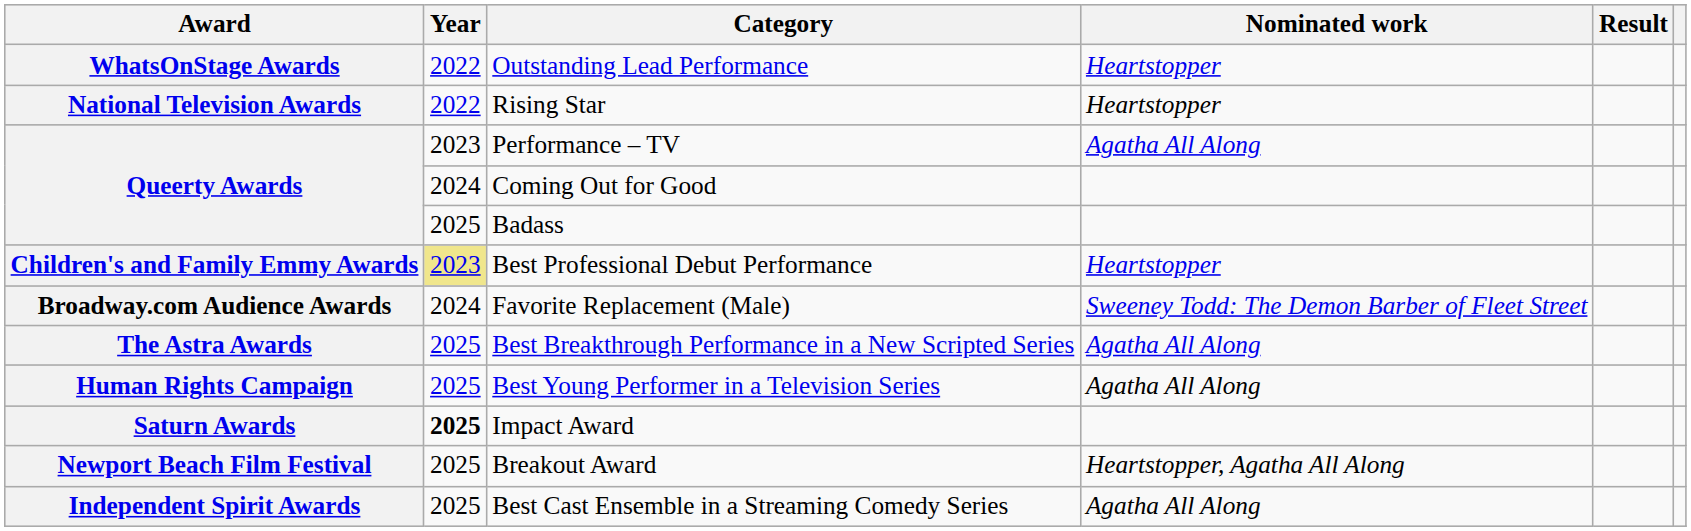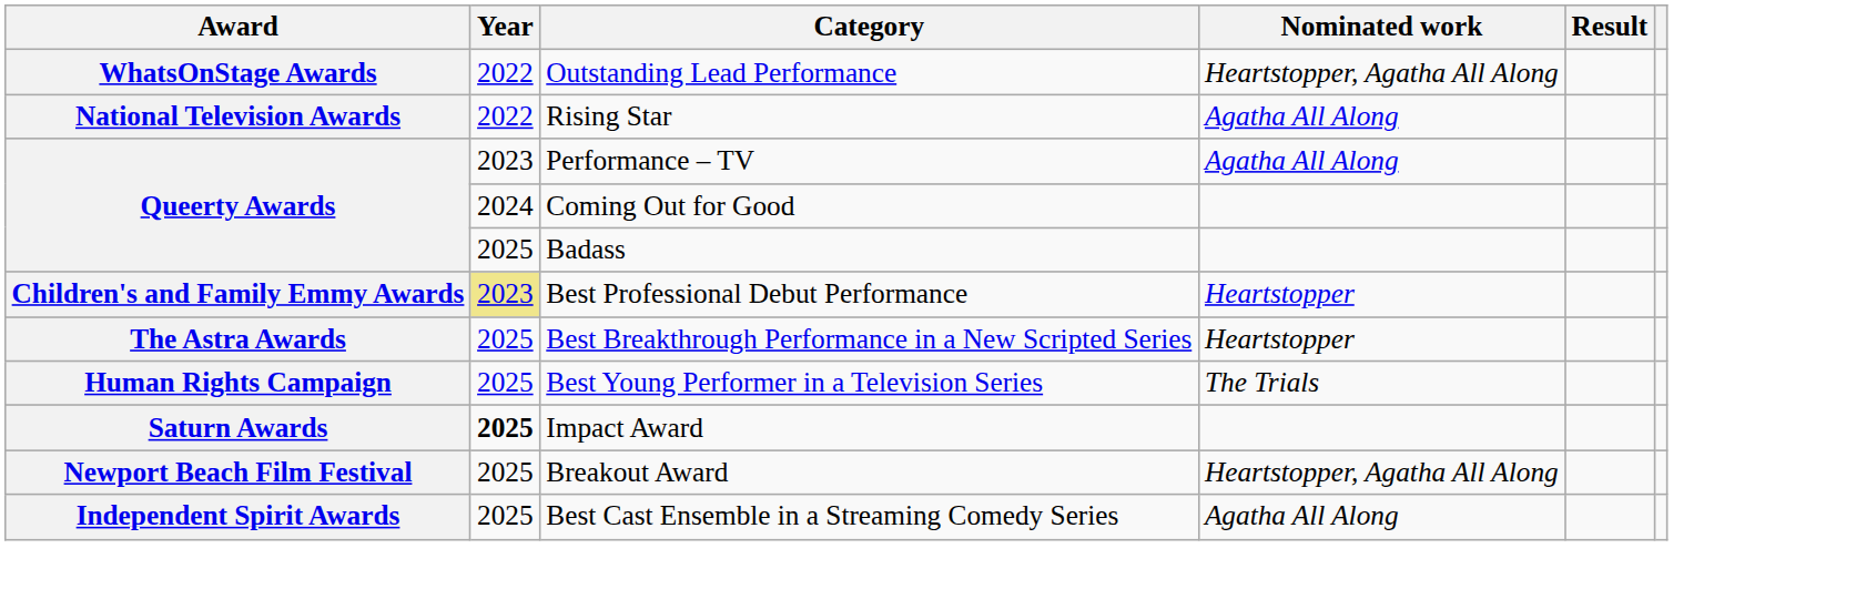 <table class="wikitable plainrowheaders sortable">
 <tr>
 <th scope="col">Award</th>
 <th scope="col">Year</th>
 <th scope="col">Category</th>
 <th scope="col">Nominated work</th>
 <th scope="col">Result</th>
 <th scope="col" class="unsortable"></th>
 </tr>
 <tr>
 <th scope="row"><a href='#'>WhatsOnStage Awards</a></th>
 <td><a href='#'>2022</a></td>
 <td><a href='#'>Outstanding Lead Performance</a></td>
-<td><em><a href='#'>Heartstopper</a></em></td>
+<td><em>Heartstopper, Agatha All Along</em></td>
 <td></td>
 <td style="text-align:center"></td>
 </tr>
 <tr>
 <th scope="row"><a href='#'>National Television Awards</a></th>
 <td><a href='#'>2022</a></td>
 <td>Rising Star</td>
-<td><em>Heartstopper</em></td>
+<td><em><a href='#'>Agatha All Along</a></em></td>
 <td></td>
 <td style="text-align:center"></td>
 </tr>
 <tr>
 <th rowspan="3" scope="row"><a href='#'>Queerty Awards</a></th>
 <td>2023</td>
 <td>Performance – TV</td>
 <td><em><a href='#'>Agatha All Along</a></em></td>
 <td></td>
 <td style="text-align:center"></td>
 </tr>
 <tr>
 <td>2024</td>
 <td>Coming Out for Good</td>
 <td></td>
 <td></td>
 <td></td>
 </tr>
 <tr>
 <td>2025</td>
 <td>Badass</td>
 <td></td>
 <td></td>
 <td style="text-align:center"></td>
 </tr>
 <tr>
 <th scope="row"><a href='#'>Children's and Family Emmy Awards</a></th>
 <td style="background: khaki;"><a href='#'>2023</a></td>
 <td>Best Professional Debut Performance</td>
 <td><em><a href='#'>Heartstopper</a></em></td>
 <td></td>
 <td style="text-align:center"></td>
 </tr>
 <tr>
-<th scope="row">Broadway.com Audience Awards</th>
-<td>2024</td>
-<td>Favorite Replacement (Male)</td>
-<td><em><a href='#'>Sweeney Todd: The Demon Barber of Fleet Street</a></em></td>
-<td></td>
-<td style="text-align:center"></td>
-</tr>
-<tr>
 <th scope="row"><a href='#'>The Astra Awards</a></th>
 <td><a href='#'>2025</a></td>
 <td><a href='#'>Best Breakthrough Performance in a New Scripted Series</a></td>
-<td><em><a href='#'>Agatha All Along</a></em></td>
+<td><em>Heartstopper</em></td>
 <td></td>
 <td style="text-align:center"></td>
 </tr>
 <tr>
 <th scope="row"><a href='#'>Human Rights Campaign</a></th>
 <td><a href='#'>2025</a></td>
 <td><a href='#'>Best Young Performer in a Television Series</a></td>
-<td><em>Agatha All Along</em></td>
+<td data-sort-value="Trials, The"><em>The Trials</em></td>
 <td></td>
 <td style="text-align:center"></td>
 </tr>
 <tr>
 <th scope="row"><a href='#'>Saturn Awards</a></th>
 <td><strong>2025</strong></td>
 <td>Impact Award</td>
 <td></td>
 <td></td>
 <td style="text-align:center"></td>
 </tr>
 <tr>
 <th scope="row"><a href='#'>Newport Beach Film Festival</a></th>
 <td>2025</td>
 <td>Breakout Award</td>
 <td><em>Heartstopper, Agatha All Along</em></td>
 <td></td>
 <td></td>
 </tr>
 <tr>
 <th scope="row"><a href='#'>Independent Spirit Awards</a></th>
 <td>2025</td>
 <td>Best Cast Ensemble in a Streaming Comedy Series</td>
 <td><em>Agatha All Along</em></td>
 <td></td>
 <td></td>
 </tr>
 </table>
